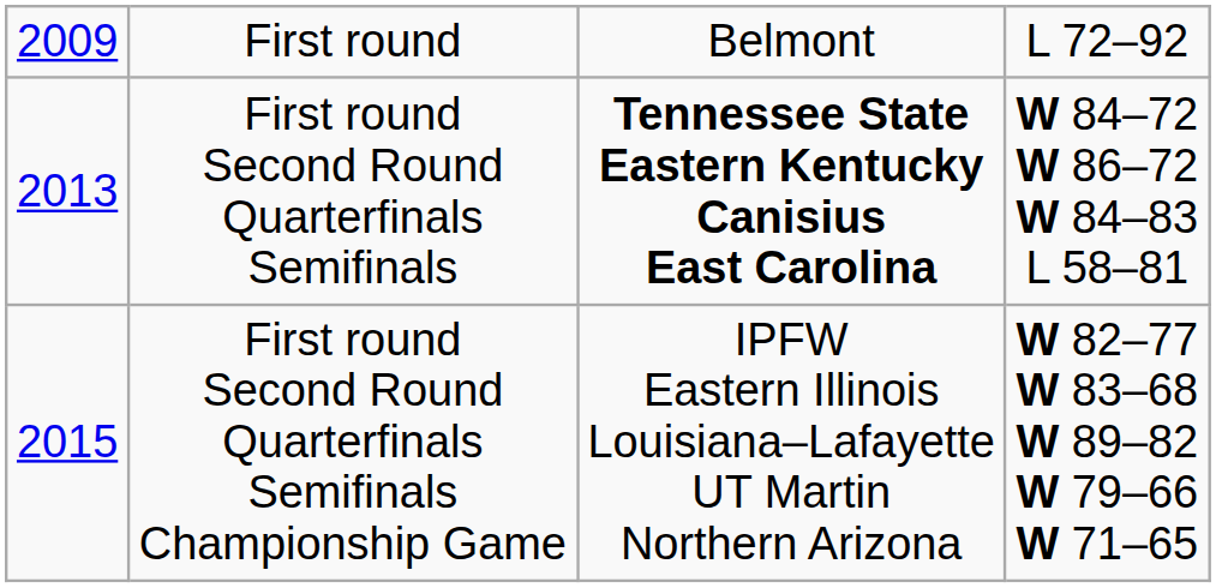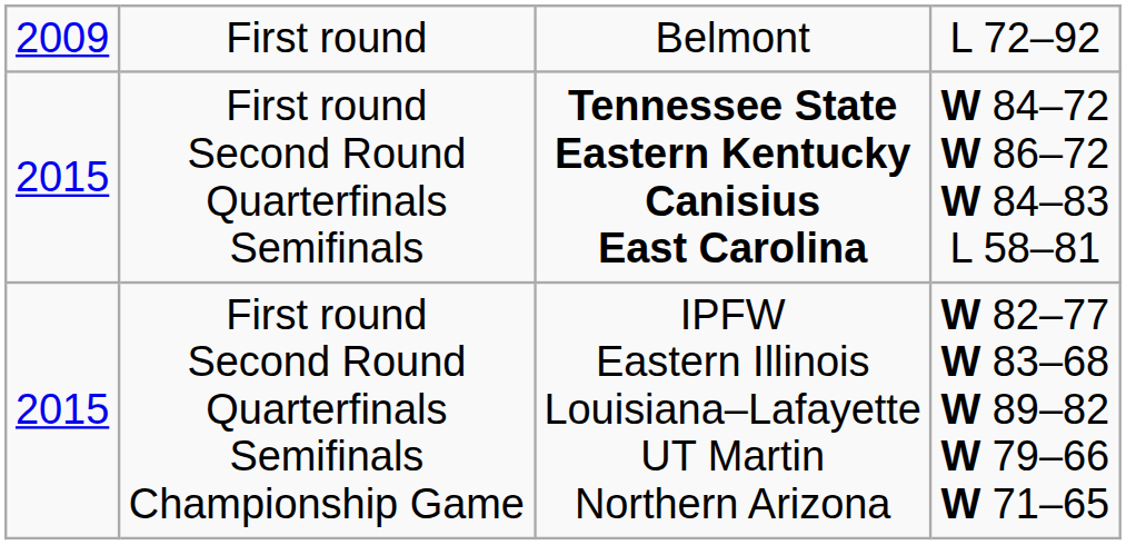 <table class="wikitable">
 <tr align="center">
 <td><a href='#'>2009</a></td>
 <td>First round</td>
 <td>Belmont</td>
 <td>L 72–92</td>
 </tr>
 <tr align="center">
-<td><a href='#'>2013</a></td>
+<td><a href='#'>2015</a></td>
 <td>First round<br>Second Round<br>Quarterfinals<br>Semifinals</td>
 <td><strong>Tennessee State<br>Eastern Kentucky<br>Canisius<br>East Carolina</strong></td>
 <td><strong>W</strong> 84–72<br><strong>W</strong> 86–72<br><strong>W</strong> 84–83<br>L 58–81</td>
 </tr>
 <tr align="center">
 <td><a href='#'>2015</a></td>
 <td>First round<br>Second Round<br>Quarterfinals<br>Semifinals<br>Championship Game</td>
 <td>IPFW<br>Eastern Illinois<br>Louisiana–Lafayette<br>UT Martin<br>Northern Arizona</td>
 <td><strong>W</strong> 82–77<br><strong>W</strong> 83–68<br><strong>W</strong> 89–82<br><strong>W</strong> 79–66<br><strong>W</strong> 71–65</td>
 </tr>
 </table>
